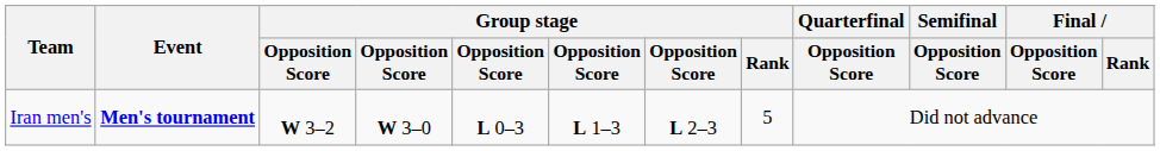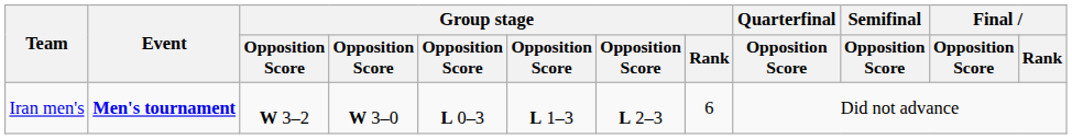 <table class=wikitable style=font-size:90%;text-align:center>
 <tr>
 <th rowspan=2>Team</th>
 <th rowspan=2>Event</th>
 <th colspan=6>Group stage</th>
 <th>Quarterfinal</th>
 <th>Semifinal</th>
 <th colspan=2>Final / </th>
 </tr>
 <tr style=font-size:95%>
 <th>Opposition<br>Score</th>
 <th>Opposition<br>Score</th>
 <th>Opposition<br>Score</th>
 <th>Opposition<br>Score</th>
 <th>Opposition<br>Score</th>
 <th>Rank</th>
 <th>Opposition<br>Score</th>
 <th>Opposition<br>Score</th>
 <th>Opposition<br>Score</th>
 <th>Rank</th>
 </tr>
 <tr>
 <td align=left><a href='#'>Iran men's</a></td>
 <td align=left><strong><a href='#'>Men's tournament</a></strong></td>
 <td><br><strong>W</strong> 3–2</td>
 <td><br><strong>W</strong> 3–0</td>
 <td><br><strong>L</strong> 0–3</td>
 <td><br><strong>L</strong> 1–3</td>
 <td><br><strong>L</strong> 2–3</td>
-<td>5</td>
+<td>6</td>
 <td colspan="4">Did not advance</td>
 </tr>
 </table>
